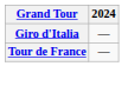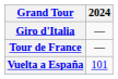 <table class="wikitable plainrowheaders">
 <tr>
 <th scope="col"><a href='#'>Grand Tour</a></th>
 <th scope="col">2024</th>
 </tr>
 <tr style="text-align:center;">
 <th scope="row"> <a href='#'>Giro d'Italia</a></th>
 <td>—</td>
 </tr>
 <tr style="text-align:center;">
 <th scope="row"> <a href='#'>Tour de France</a></th>
 <td>—</td>
 </tr>
+<tr style="text-align:center;">
+<th scope="row"> <a href='#'>Vuelta a España</a></th>
+<td><a href='#'>101</a></td>
+</tr>
 </table>
